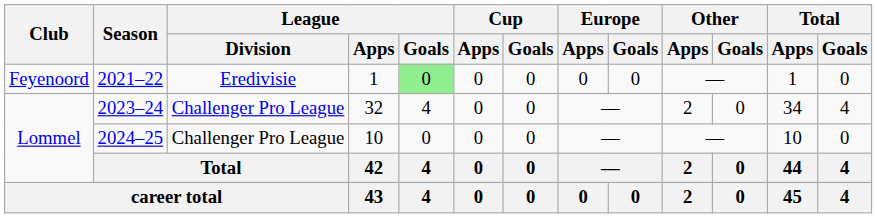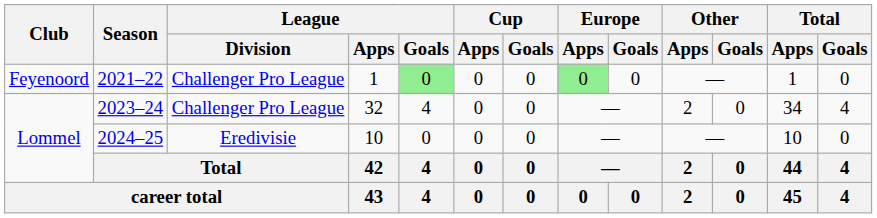 <table class="wikitable" style="text-align: center;">
 <tr>
 <th rowspan="2">Club</th>
 <th rowspan="2">Season</th>
 <th colspan="3">League</th>
 <th colspan="2">Cup</th>
 <th colspan="2">Europe</th>
 <th colspan="2">Other</th>
 <th colspan="2">Total</th>
 </tr>
 <tr>
 <th>Division</th>
 <th>Apps</th>
 <th>Goals</th>
 <th>Apps</th>
 <th>Goals</th>
 <th>Apps</th>
 <th>Goals</th>
 <th>Apps</th>
 <th>Goals</th>
 <th>Apps</th>
 <th>Goals</th>
 </tr>
 <tr>
 <td><a href='#'>Feyenoord</a></td>
 <td><a href='#'>2021–22</a></td>
-<td><a href='#'>Eredivisie</a></td>
+<td><a href='#'>Challenger Pro League</a></td>
 <td>1</td>
 <td style="background: lightgreen;">0</td>
 <td>0</td>
 <td>0</td>
-<td>0</td>
+<td style="background: lightgreen;">0</td>
 <td>0</td>
 <td colspan="2">—</td>
 <td>1</td>
 <td>0</td>
 </tr>
 <tr>
 <td rowspan="3"><a href='#'>Lommel</a></td>
 <td><a href='#'>2023–24</a></td>
 <td><a href='#'>Challenger Pro League</a></td>
 <td>32</td>
 <td>4</td>
 <td>0</td>
 <td>0</td>
 <td colspan="2">—</td>
 <td>2</td>
 <td>0</td>
 <td>34</td>
 <td>4</td>
 </tr>
 <tr>
 <td><a href='#'>2024–25</a></td>
-<td>Challenger Pro League</td>
+<td><a href='#'>Eredivisie</a></td>
 <td>10</td>
 <td>0</td>
 <td>0</td>
 <td>0</td>
 <td colspan="2">—</td>
 <td colspan="2">—</td>
 <td>10</td>
 <td>0</td>
 </tr>
 <tr>
 <th colspan="2">Total</th>
 <th>42</th>
 <th>4</th>
 <th>0</th>
 <th>0</th>
 <th colspan="2">—</th>
 <th>2</th>
 <th>0</th>
 <th>44</th>
 <th>4</th>
 </tr>
 <tr>
 <th colspan="3">career total</th>
 <th>43</th>
 <th>4</th>
 <th>0</th>
 <th>0</th>
 <th>0</th>
 <th>0</th>
 <th>2</th>
 <th>0</th>
 <th>45</th>
 <th>4</th>
 </tr>
 </table>
